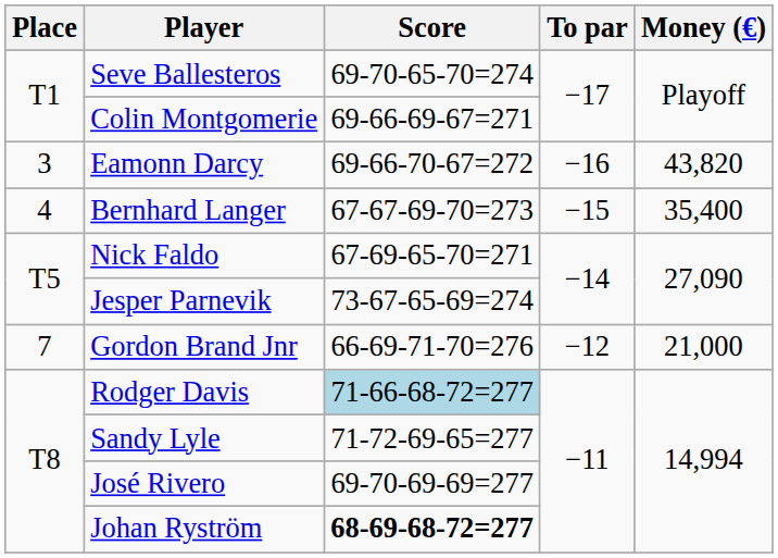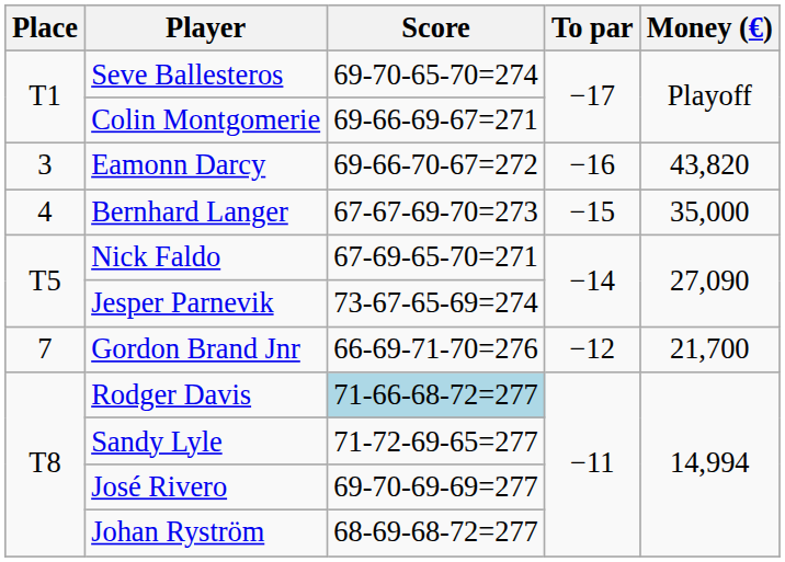 <table class="wikitable">
 <tr>
 <th>Place</th>
 <th>Player</th>
 <th>Score</th>
 <th>To par</th>
 <th>Money (<a href='#'>€</a>)</th>
 </tr>
 <tr>
 <td rowspan="2" align=center>T1</td>
 <td> <a href='#'>Seve Ballesteros</a></td>
 <td align=center>69-70-65-70=274</td>
 <td rowspan="2" align=center>−17</td>
 <td rowspan=2 align=center>Playoff</td>
 </tr>
 <tr>
 <td> <a href='#'>Colin Montgomerie</a></td>
 <td align=center>69-66-69-67=271</td>
 </tr>
 <tr>
 <td align=center>3</td>
 <td> <a href='#'>Eamonn Darcy</a></td>
 <td align=center>69-66-70-67=272</td>
 <td align=center>−16</td>
 <td align=center>43,820</td>
 </tr>
 <tr>
 <td align=center>4</td>
 <td> <a href='#'>Bernhard Langer</a></td>
 <td align=center>67-67-69-70=273</td>
 <td align=center>−15</td>
-<td align=center>35,400</td>
+<td align=center>35,000</td>
 </tr>
 <tr>
 <td rowspan="2" align=center>T5</td>
 <td> <a href='#'>Nick Faldo</a></td>
 <td align=center>67-69-65-70=271</td>
 <td rowspan="2" align=center>−14</td>
 <td rowspan=2 align=center>27,090</td>
 </tr>
 <tr>
 <td> <a href='#'>Jesper Parnevik</a></td>
 <td align=center>73-67-65-69=274</td>
 </tr>
 <tr>
 <td align=center>7</td>
 <td> <a href='#'>Gordon Brand Jnr</a></td>
 <td align=center>66-69-71-70=276</td>
 <td align=center>−12</td>
-<td align=center>21,000</td>
+<td align=center>21,700</td>
 </tr>
 <tr>
 <td rowspan="4" align=center>T8</td>
 <td> <a href='#'>Rodger Davis</a></td>
 <td align=center style="background: lightblue;">71-66-68-72=277</td>
 <td rowspan="4" align=center>−11</td>
 <td rowspan=4 align=center>14,994</td>
 </tr>
 <tr>
 <td> <a href='#'>Sandy Lyle</a></td>
 <td align=center>71-72-69-65=277</td>
 </tr>
 <tr>
 <td> <a href='#'>José Rivero</a></td>
 <td align=center>69-70-69-69=277</td>
 </tr>
 <tr>
 <td> <a href='#'>Johan Ryström</a></td>
-<td align=center><strong>68-69-68-72=277</strong></td>
+<td align=center>68-69-68-72=277</td>
 </tr>
 </table>
